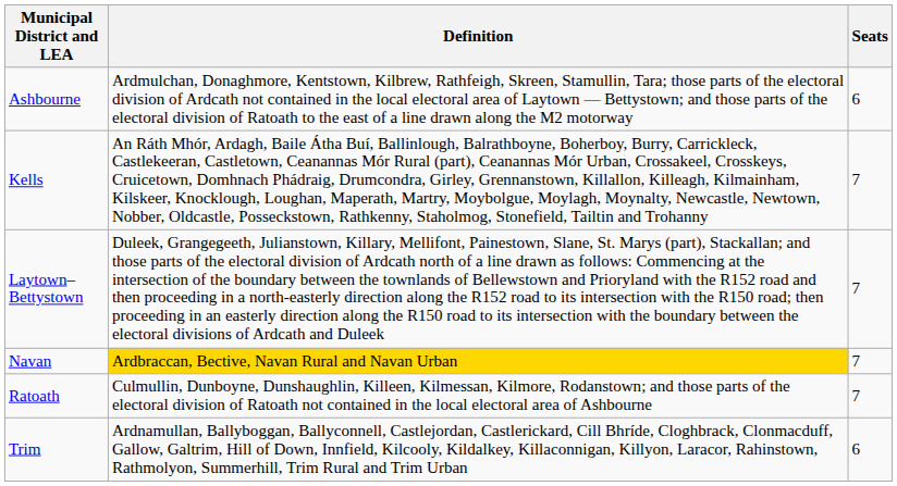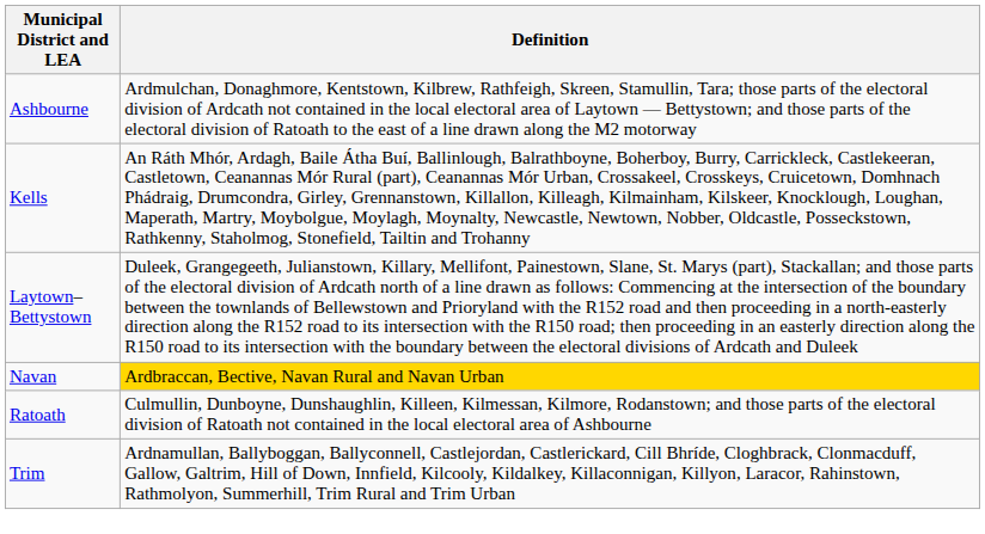 <table class="wikitable">
 <tr>
 <th>Municipal District and LEA</th>
 <th>Definition</th>
-<th>Seats</th>
 </tr>
 <tr>
 <td><a href='#'>Ashbourne</a></td>
 <td>Ardmulchan, Donaghmore, Kentstown, Kilbrew, Rathfeigh, Skreen, Stamullin, Tara; those parts of the electoral division of Ardcath not contained in the local electoral area of Laytown — Bettystown; and those parts of the electoral division of Ratoath to the east of a line drawn along the M2 motorway</td>
-<td>6</td>
 </tr>
 <tr>
 <td><a href='#'>Kells</a></td>
 <td>An Ráth Mhór, Ardagh, Baile Átha Buí, Ballinlough, Balrathboyne, Boherboy, Burry, Carrickleck, Castlekeeran, Castletown, Ceanannas Mór Rural (part), Ceanannas Mór Urban, Crossakeel, Crosskeys, Cruicetown, Domhnach Phádraig, Drumcondra, Girley, Grennanstown, Killallon, Killeagh, Kilmainham, Kilskeer, Knocklough, Loughan, Maperath, Martry, Moybolgue, Moylagh, Moynalty, Newcastle, Newtown, Nobber, Oldcastle, Posseckstown, Rathkenny, Staholmog, Stonefield, Tailtin and Trohanny</td>
-<td>7</td>
 </tr>
 <tr>
 <td><a href='#'>Laytown</a>–<a href='#'>Bettystown</a></td>
 <td>Duleek, Grangegeeth, Julianstown, Killary, Mellifont, Painestown, Slane, St. Marys (part), Stackallan; and those parts of the electoral division of Ardcath north of a line drawn as follows: Commencing at the intersection of the boundary between the townlands of Bellewstown and Prioryland with the R152 road and then proceeding in a north-easterly direction along the R152 road to its intersection with the R150 road; then proceeding in an easterly direction along the R150 road to its intersection with the boundary between the electoral divisions of Ardcath and Duleek</td>
-<td>7</td>
 </tr>
 <tr>
 <td><a href='#'>Navan</a></td>
 <td style="background: gold;">Ardbraccan, Bective, Navan Rural and Navan Urban</td>
-<td>7</td>
 </tr>
 <tr>
 <td><a href='#'>Ratoath</a></td>
 <td>Culmullin, Dunboyne, Dunshaughlin, Killeen, Kilmessan, Kilmore, Rodanstown; and those parts of the electoral division of Ratoath not contained in the local electoral area of Ashbourne</td>
-<td>7</td>
 </tr>
 <tr>
 <td><a href='#'>Trim</a></td>
 <td>Ardnamullan, Ballyboggan, Ballyconnell, Castlejordan, Castlerickard, Cill Bhríde, Cloghbrack, Clonmacduff, Gallow, Galtrim, Hill of Down, Innfield, Kilcooly, Kildalkey, Killaconnigan, Killyon, Laracor, Rahinstown, Rathmolyon, Summerhill, Trim Rural and Trim Urban</td>
-<td>6</td>
 </tr>
 </table>
